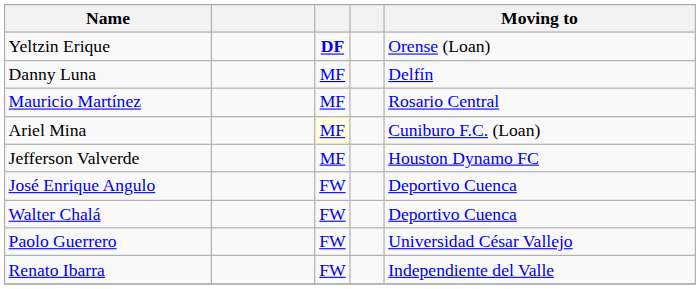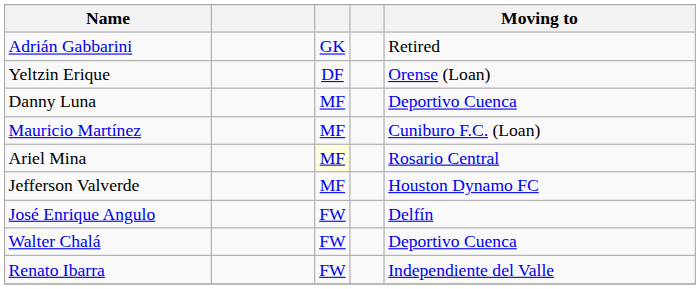 <table class="wikitable" style="text-align: center;">
 <tr>
 </tr>
 <tr>
 <th width=30% align="center">Name</th>
 <th width=15% align="center"></th>
 <th width=5% align="center"></th>
 <th width=5% align="center"></th>
 <th width=45% align="center">Moving to</th>
 </tr>
 <tr>
+<td align=left><a href='#'>Adrián Gabbarini</a></td>
+<td></td>
+<td><a href='#'>GK</a></td>
+<td></td>
+<td align=left>Retired</td>
+</tr>
+<tr>
 <td align=left>Yeltzin Erique</td>
 <td></td>
-<td><strong><a href='#'>DF</a></strong></td>
+<td><a href='#'>DF</a></td>
 <td></td>
 <td align=left><a href='#'>Orense</a>  (Loan)</td>
 </tr>
 <tr>
 <td align=left>Danny Luna</td>
 <td></td>
 <td><a href='#'>MF</a></td>
 <td></td>
-<td align=left><a href='#'>Delfín</a> </td>
+<td align=left><a href='#'>Deportivo Cuenca</a> </td>
 </tr>
 <tr>
 <td align=left><a href='#'>Mauricio Martínez</a></td>
 <td></td>
 <td><a href='#'>MF</a></td>
 <td></td>
-<td align=left><a href='#'>Rosario Central</a> </td>
+<td align=left><a href='#'>Cuniburo F.C.</a>  (Loan)</td>
 </tr>
 <tr>
 <td align=left>Ariel Mina</td>
 <td></td>
 <td style="background: lightyellow;"><a href='#'>MF</a></td>
 <td></td>
-<td align=left><a href='#'>Cuniburo F.C.</a>  (Loan)</td>
+<td align=left><a href='#'>Rosario Central</a> </td>
 </tr>
 <tr>
 <td align=left>Jefferson Valverde</td>
 <td></td>
 <td><a href='#'>MF</a></td>
 <td></td>
 <td align=left><a href='#'>Houston Dynamo FC</a> </td>
 </tr>
 <tr>
 <td align=left><a href='#'>José Enrique Angulo</a></td>
 <td></td>
 <td><a href='#'>FW</a></td>
 <td></td>
-<td align=left><a href='#'>Deportivo Cuenca</a> </td>
+<td align=left><a href='#'>Delfín</a> </td>
 </tr>
 <tr>
 <td align=left><a href='#'>Walter Chalá</a></td>
 <td></td>
 <td><a href='#'>FW</a></td>
 <td></td>
 <td align=left><a href='#'>Deportivo Cuenca</a> </td>
-</tr>
-<tr>
-<td align=left><a href='#'>Paolo Guerrero</a></td>
-<td></td>
-<td><a href='#'>FW</a></td>
-<td></td>
-<td align=left><a href='#'>Universidad César Vallejo</a> </td>
 </tr>
 <tr>
 <td align=left><a href='#'>Renato Ibarra</a></td>
 <td></td>
 <td><a href='#'>FW</a></td>
 <td></td>
 <td align=left><a href='#'>Independiente del Valle</a> </td>
 </tr>
 <tr>
 </tr>
 </table>
